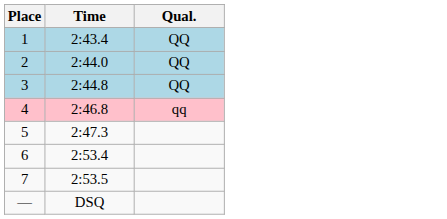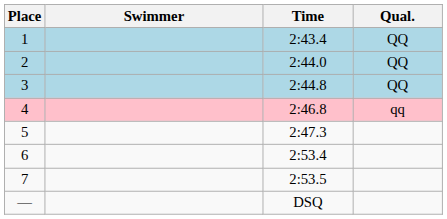 <table class=wikitable style="text-align:center">
 <tr>
 <th>Place</th>
+<th width=230>Swimmer</th>
 <th width=90>Time</th>
 <th width=90>Qual.</th>
 </tr>
 <tr bgcolor=lightblue>
 <td>1</td>
+<td align=left></td>
 <td>2:43.4</td>
 <td>QQ</td>
 </tr>
 <tr bgcolor=lightblue>
 <td>2</td>
+<td align=left></td>
 <td>2:44.0</td>
 <td>QQ</td>
 </tr>
 <tr bgcolor=lightblue>
 <td>3</td>
+<td align=left></td>
 <td>2:44.8</td>
 <td>QQ</td>
 </tr>
 <tr bgcolor=pink>
 <td>4</td>
+<td align=left></td>
 <td>2:46.8</td>
 <td>qq</td>
 </tr>
 <tr>
 <td>5</td>
+<td align=left></td>
 <td>2:47.3</td>
 <td></td>
 </tr>
 <tr>
 <td>6</td>
+<td align=left></td>
 <td>2:53.4</td>
 <td></td>
 </tr>
 <tr>
 <td>7</td>
+<td align=left></td>
 <td>2:53.5</td>
 <td></td>
 </tr>
 <tr>
 <td>—</td>
+<td align=left></td>
 <td>DSQ</td>
 <td></td>
 </tr>
 </table>
